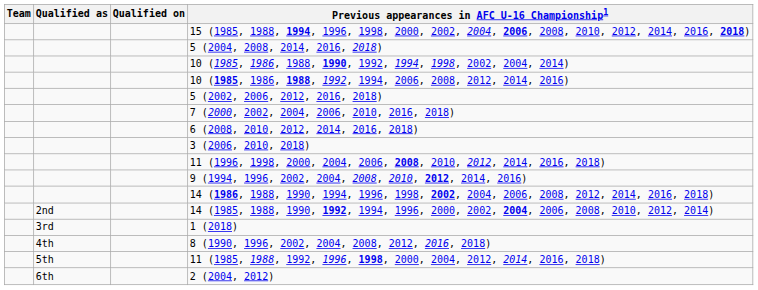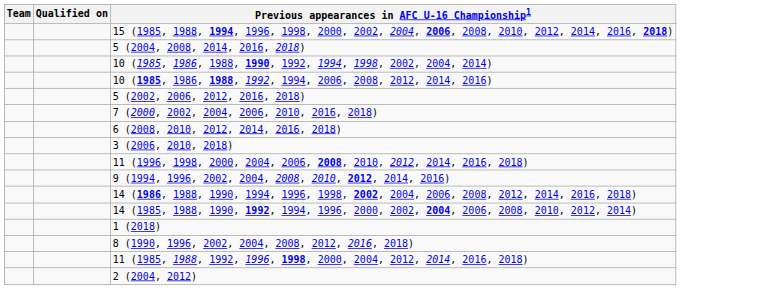 <table class="wikitable sortable">
 <tr>
 <th>Team</th>
-<th>Qualified as</th>
 <th>Qualified on</th>
 <th data-sort-type="number">Previous appearances in <a href='#'>AFC U-16 Championship</a><sup><strong><a href='#'>1</a></strong></sup></th>
 </tr>
 <tr>
-<td></td>
 <td></td>
 <td></td>
 <td>15 (<a href='#'>1985</a>, <a href='#'>1988</a>, <strong><a href='#'>1994</a></strong>, <a href='#'>1996</a>, <a href='#'>1998</a>, <a href='#'>2000</a>, <a href='#'>2002</a>, <em><a href='#'>2004</a></em>,  <strong><a href='#'>2006</a></strong>, <a href='#'>2008</a>, <a href='#'>2010</a>, <a href='#'>2012</a>, <a href='#'>2014</a>, <a href='#'>2016</a>, <strong><a href='#'>2018</a></strong>)</td>
 </tr>
 <tr>
 <td></td>
 <td></td>
-<td></td>
 <td>5 (<a href='#'>2004</a>, <a href='#'>2008</a>, <a href='#'>2014</a>, <a href='#'>2016</a>, <em><a href='#'>2018</a></em>)</td>
 </tr>
 <tr>
-<td></td>
 <td></td>
 <td></td>
 <td>10 (<em><a href='#'>1985</a></em>, <em><a href='#'>1986</a></em>, <a href='#'>1988</a>, <strong><a href='#'>1990</a></strong>, <a href='#'>1992</a>, <em><a href='#'>1994</a></em>, <em><a href='#'>1998</a></em>, <a href='#'>2002</a>, <a href='#'>2004</a>, <a href='#'>2014</a>)</td>
 </tr>
 <tr>
 <td></td>
 <td></td>
-<td></td>
 <td>10 (<strong><a href='#'>1985</a></strong>, <a href='#'>1986</a>, <strong><a href='#'>1988</a></strong>, <em><a href='#'>1992</a></em>, <a href='#'>1994</a>, <a href='#'>2006</a>, <a href='#'>2008</a>, <a href='#'>2012</a>, <a href='#'>2014</a>, <a href='#'>2016</a>)</td>
 </tr>
 <tr>
-<td></td>
 <td></td>
 <td></td>
 <td>5 (<a href='#'>2002</a>, <a href='#'>2006</a>, <a href='#'>2012</a>, <a href='#'>2016</a>, <a href='#'>2018</a>)</td>
 </tr>
 <tr>
 <td></td>
 <td></td>
-<td></td>
 <td>7 (<em><a href='#'>2000</a></em>, <a href='#'>2002</a>, <a href='#'>2004</a>, <a href='#'>2006</a>, <a href='#'>2010</a>, <a href='#'>2016</a>, <a href='#'>2018</a>)</td>
 </tr>
 <tr>
-<td></td>
 <td></td>
 <td></td>
 <td>6 (<a href='#'>2008</a>, <a href='#'>2010</a>, <a href='#'>2012</a>, <a href='#'>2014</a>, <a href='#'>2016</a>, <a href='#'>2018</a>)</td>
 </tr>
 <tr>
 <td></td>
 <td></td>
-<td></td>
 <td>3 (<a href='#'>2006</a>, <a href='#'>2010</a>, <a href='#'>2018</a>)</td>
 </tr>
 <tr>
-<td></td>
 <td></td>
 <td></td>
 <td>11 (<a href='#'>1996</a>, <a href='#'>1998</a>, <a href='#'>2000</a>, <a href='#'>2004</a>, <a href='#'>2006</a>, <strong><a href='#'>2008</a></strong>, <a href='#'>2010</a>, <em><a href='#'>2012</a></em>,  <a href='#'>2014</a>, <a href='#'>2016</a>, <a href='#'>2018</a>)</td>
 </tr>
 <tr>
 <td></td>
 <td></td>
-<td></td>
 <td>9 (<a href='#'>1994</a>, <a href='#'>1996</a>, <a href='#'>2002</a>, <a href='#'>2004</a>, <em><a href='#'>2008</a></em>, <em><a href='#'>2010</a></em>, <strong><a href='#'>2012</a></strong>, <a href='#'>2014</a>, <a href='#'>2016</a>)</td>
 </tr>
 <tr>
-<td></td>
 <td></td>
 <td></td>
 <td>14 (<strong><a href='#'>1986</a></strong>, <a href='#'>1988</a>, <a href='#'>1990</a>, <a href='#'>1994</a>, <a href='#'>1996</a>, <a href='#'>1998</a>, <strong><a href='#'>2002</a></strong>, <a href='#'>2004</a>, <a href='#'>2006</a>, <a href='#'>2008</a>, <a href='#'>2012</a>, <a href='#'>2014</a>, <a href='#'>2016</a>, <a href='#'>2018</a>)</td>
 </tr>
 <tr>
 <td></td>
-<td>2nd </td>
 <td></td>
 <td>14 (<a href='#'>1985</a>, <a href='#'>1988</a>, <a href='#'>1990</a>, <strong><a href='#'>1992</a></strong>, <a href='#'>1994</a>, <a href='#'>1996</a>, <a href='#'>2000</a>, <a href='#'>2002</a>, <strong><a href='#'>2004</a></strong>, <a href='#'>2006</a>, <a href='#'>2008</a>, <a href='#'>2010</a>, <a href='#'>2012</a>, <a href='#'>2014</a>)</td>
 </tr>
 <tr>
 <td></td>
-<td>3rd </td>
 <td></td>
 <td>1 (<a href='#'>2018</a>)</td>
 </tr>
 <tr>
 <td></td>
-<td>4th </td>
 <td></td>
 <td>8 (<a href='#'>1990</a>, <a href='#'>1996</a>, <a href='#'>2002</a>, <a href='#'>2004</a>, <a href='#'>2008</a>, <a href='#'>2012</a>, <em><a href='#'>2016</a></em>, <a href='#'>2018</a>)</td>
 </tr>
 <tr>
 <td></td>
-<td>5th </td>
 <td></td>
 <td>11 (<a href='#'>1985</a>, <em><a href='#'>1988</a></em>, <a href='#'>1992</a>, <em><a href='#'>1996</a></em>, <strong><a href='#'>1998</a></strong>, <a href='#'>2000</a>, <a href='#'>2004</a>, <a href='#'>2012</a>, <em><a href='#'>2014</a></em>, <a href='#'>2016</a>, <a href='#'>2018</a>)</td>
 </tr>
 <tr>
 <td></td>
-<td>6th </td>
 <td></td>
 <td>2 (<a href='#'>2004</a>, <a href='#'>2012</a>)</td>
 </tr>
 </table>
